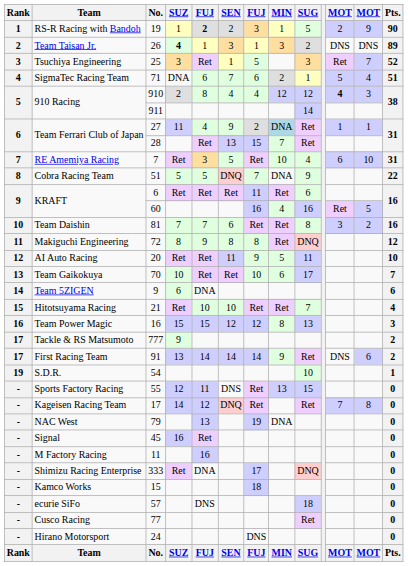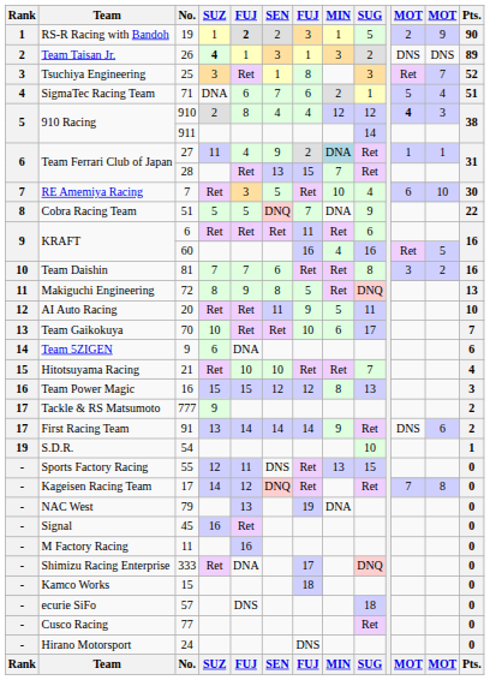 <table class="wikitable" style="font-size:85%; text-align:center">
 <tr>
 <th>Rank</th>
 <th>Team</th>
 <th>No.</th>
 <th><a href='#'>SUZ</a><br></th>
 <th><a href='#'>FUJ</a><br></th>
 <th><a href='#'>SEN</a><br></th>
 <th><a href='#'>FUJ</a><br></th>
 <th><a href='#'>MIN</a><br></th>
 <th><a href='#'>SUG</a><br></th>
 <th rowspan="34"></th>
 <th><a href='#'>MOT</a><br></th>
 <th><a href='#'>MOT</a><br></th>
 <th>Pts.</th>
 </tr>
 <tr>
 <th>1</th>
 <td align="left">RS-R Racing with <a href='#'>Bandoh</a></td>
 <td>19</td>
 <td bgcolor="#FFFFBF">1</td>
 <td bgcolor="#DFDFDF"><strong>2</strong></td>
 <td bgcolor="#DFDFDF">2</td>
 <td bgcolor="#FFDF9F">3</td>
 <td bgcolor="#FFFFBF">1</td>
 <td bgcolor="#DFFFDF">5</td>
 <td bgcolor="#CFCFFF">2</td>
 <td bgcolor="#CFCFFF">9</td>
 <th>90</th>
 </tr>
 <tr>
 <th>2</th>
 <td align="left"><a href='#'>Team Taisan Jr.</a></td>
 <td>26</td>
 <td bgcolor="#DFFFDF"><strong>4</strong></td>
 <td bgcolor="#FFFFBF">1</td>
 <td bgcolor="#FFDF9F">3</td>
 <td bgcolor="#FFFFBF">1</td>
 <td bgcolor="#FFDF9F">3</td>
 <td bgcolor="#DFDFDF">2</td>
 <td>DNS</td>
 <td>DNS</td>
 <th>89</th>
 </tr>
 <tr>
 <th>3</th>
 <td align="left">Tsuchiya Engineering</td>
 <td>25</td>
 <td bgcolor="#FFDF9F">3</td>
 <td bgcolor="#EFCFFF">Ret</td>
 <td bgcolor="#FFFFBF">1</td>
-<td bgcolor="#DFFFDF">5</td>
+<td bgcolor="#DFFFDF">8</td>
 <td></td>
 <td bgcolor="#FFDF9F">3</td>
 <td bgcolor="#EFCFFF">Ret</td>
 <td bgcolor="#CFCFFF">7</td>
 <th>52</th>
 </tr>
 <tr>
 <th>4</th>
 <td align="left">SigmaTec Racing Team</td>
 <td>71</td>
 <td>DNA</td>
 <td bgcolor="#DFFFDF">6</td>
 <td bgcolor="#DFFFDF">7</td>
 <td bgcolor="#DFFFDF">6</td>
 <td bgcolor="#DFDFDF">2</td>
 <td bgcolor="#FFFFBF">1</td>
 <td bgcolor="#CFCFFF">5</td>
 <td bgcolor="#CFCFFF">4</td>
 <th>51</th>
 </tr>
 <tr>
 <th rowspan="2">5</th>
 <td rowspan="2" align="left">910 Racing</td>
 <td>910</td>
 <td bgcolor="#DFDFDF">2</td>
 <td bgcolor="#DFFFDF">8</td>
 <td bgcolor="#DFFFDF">4</td>
 <td bgcolor="#DFFFDF">4</td>
 <td bgcolor="#CFCFFF">12</td>
 <td bgcolor="#CFCFFF">12</td>
 <td bgcolor="#CFCFFF"><strong>4</strong></td>
 <td bgcolor="#CFCFFF">3</td>
 <th rowspan="2">38</th>
 </tr>
 <tr>
 <td>911</td>
 <td></td>
 <td></td>
 <td></td>
 <td></td>
 <td></td>
 <td bgcolor="#CFCFFF">14</td>
 <td></td>
 <td></td>
 </tr>
 <tr>
 <th rowspan="2">6</th>
 <td rowspan="2" align="left">Team Ferrari Club of Japan</td>
 <td>27</td>
 <td bgcolor="#CFCFFF">11</td>
 <td bgcolor="#DFFFDF">4</td>
 <td bgcolor="#DFFFDF">9</td>
 <td bgcolor="#DFDFDF">2</td>
 <td style="background: lightblue;">DNA</td>
 <td bgcolor="#EFCFFF">Ret</td>
 <td bgcolor="#CFCFFF">1</td>
 <td bgcolor="#CFCFFF">1</td>
 <th rowspan="2">31</th>
 </tr>
 <tr>
 <td>28</td>
 <td></td>
 <td bgcolor="#EFCFFF">Ret</td>
 <td bgcolor="#CFCFFF">13</td>
 <td bgcolor="#CFCFFF">15</td>
 <td bgcolor="#DFFFDF">7</td>
 <td bgcolor="#EFCFFF">Ret</td>
 <td></td>
 <td></td>
 </tr>
 <tr>
 <th>7</th>
 <td align="left"><a href='#'>RE Amemiya Racing</a></td>
 <td>7</td>
 <td bgcolor="#EFCFFF">Ret</td>
 <td bgcolor="#FFDF9F">3</td>
 <td bgcolor="#DFFFDF">5</td>
 <td bgcolor="#EFCFFF">Ret</td>
 <td bgcolor="#DFFFDF">10</td>
 <td bgcolor="#DFFFDF">4</td>
 <td bgcolor="#CFCFFF">6</td>
 <td bgcolor="#CFCFFF">10</td>
-<th>31</th>
+<th>30</th>
 </tr>
 <tr>
 <th>8</th>
 <td align="left">Cobra Racing Team</td>
 <td>51</td>
 <td bgcolor="#DFFFDF">5</td>
 <td bgcolor="#DFFFDF">5</td>
 <td bgcolor="#FFCFCF">DNQ</td>
 <td bgcolor="#DFFFDF">7</td>
 <td>DNA</td>
 <td bgcolor="#DFFFDF">9</td>
 <td></td>
 <td></td>
 <th>22</th>
 </tr>
 <tr>
 <th rowspan="2">9</th>
 <td rowspan="2" align="left">KRAFT</td>
 <td>6</td>
 <td bgcolor="#EFCFFF">Ret</td>
 <td bgcolor="#EFCFFF">Ret</td>
 <td bgcolor="#EFCFFF">Ret</td>
 <td bgcolor="#CFCFFF">11</td>
 <td bgcolor="#EFCFFF">Ret</td>
 <td bgcolor="#DFFFDF">6</td>
 <td></td>
 <td></td>
 <th rowspan="2">16</th>
 </tr>
 <tr>
 <td>60</td>
 <td></td>
 <td></td>
 <td></td>
 <td bgcolor="#CFCFFF">16</td>
 <td bgcolor="#DFFFDF">4</td>
 <td bgcolor="#CFCFFF">16</td>
 <td bgcolor="#EFCFFF">Ret</td>
 <td bgcolor="#CFCFFF">5</td>
 </tr>
 <tr>
 <th>10</th>
 <td align="left">Team Daishin</td>
 <td>81</td>
 <td bgcolor="#DFFFDF">7</td>
 <td bgcolor="#DFFFDF">7</td>
 <td bgcolor="#DFFFDF">6</td>
 <td bgcolor="#EFCFFF">Ret</td>
 <td bgcolor="#EFCFFF">Ret</td>
 <td bgcolor="#DFFFDF">8</td>
 <td bgcolor="#CFCFFF">3</td>
 <td bgcolor="#CFCFFF">2</td>
 <th>16</th>
 </tr>
 <tr>
 <th>11</th>
 <td align="left">Makiguchi Engineering</td>
 <td>72</td>
 <td bgcolor="#DFFFDF">8</td>
 <td bgcolor="#DFFFDF">9</td>
 <td bgcolor="#DFFFDF">8</td>
-<td bgcolor="#DFFFDF">8</td>
+<td bgcolor="#DFFFDF">5</td>
 <td bgcolor="#EFCFFF">Ret</td>
 <td bgcolor="#FFCFCF">DNQ</td>
 <td></td>
 <td></td>
-<th>12</th>
+<th>13</th>
 </tr>
 <tr>
 <th>12</th>
 <td align="left">AI Auto Racing</td>
 <td>20</td>
 <td bgcolor="#EFCFFF">Ret</td>
 <td bgcolor="#EFCFFF">Ret</td>
 <td bgcolor="#CFCFFF">11</td>
 <td bgcolor="#DFFFDF">9</td>
 <td bgcolor="#DFFFDF">5</td>
 <td bgcolor="#CFCFFF">11</td>
 <td></td>
 <td></td>
 <th>10</th>
 </tr>
 <tr>
 <th>13</th>
 <td align="left">Team Gaikokuya</td>
 <td>70</td>
 <td bgcolor="#DFFFDF">10</td>
 <td bgcolor="#EFCFFF">Ret</td>
 <td bgcolor="#EFCFFF">Ret</td>
 <td bgcolor="#DFFFDF">10</td>
 <td bgcolor="#DFFFDF">6</td>
 <td bgcolor="#CFCFFF">17</td>
 <td></td>
 <td></td>
 <th>7</th>
 </tr>
 <tr>
 <th>14</th>
 <td align="left"><a href='#'>Team 5ZIGEN</a></td>
 <td>9</td>
 <td bgcolor="#DFFFDF">6</td>
 <td>DNA</td>
 <td></td>
 <td></td>
 <td></td>
 <td></td>
 <td></td>
 <td></td>
 <th>6</th>
 </tr>
 <tr>
 <th>15</th>
 <td align="left">Hitotsuyama Racing</td>
 <td>21</td>
 <td bgcolor="#EFCFFF">Ret</td>
 <td bgcolor="#DFFFDF">10</td>
 <td bgcolor="#DFFFDF">10</td>
 <td bgcolor="#EFCFFF">Ret</td>
 <td bgcolor="#EFCFFF">Ret</td>
 <td bgcolor="#DFFFDF">7</td>
 <td></td>
 <td></td>
 <th>4</th>
 </tr>
 <tr>
 <th>16</th>
 <td align="left">Team Power Magic</td>
 <td>16</td>
 <td bgcolor="#CFCFFF">15</td>
 <td bgcolor="#CFCFFF">15</td>
 <td bgcolor="#CFCFFF">12</td>
 <td bgcolor="#CFCFFF">12</td>
 <td bgcolor="#DFFFDF">8</td>
 <td bgcolor="#CFCFFF">13</td>
 <td></td>
 <td></td>
 <th>3</th>
 </tr>
 <tr>
 <th>17</th>
 <td align="left">Tackle & RS Matsumoto</td>
 <td>777</td>
 <td bgcolor="#DFFFDF">9</td>
 <td></td>
 <td></td>
 <td></td>
 <td></td>
 <td></td>
 <td></td>
 <td></td>
 <th>2</th>
 </tr>
 <tr>
 <th>17</th>
 <td align="left">First Racing Team</td>
 <td>91</td>
 <td bgcolor="#CFCFFF">13</td>
 <td bgcolor="#CFCFFF">14</td>
 <td bgcolor="#CFCFFF">14</td>
 <td bgcolor="#CFCFFF">14</td>
 <td bgcolor="#DFFFDF">9</td>
 <td bgcolor="#EFCFFF">Ret</td>
 <td>DNS</td>
 <td bgcolor="#CFCFFF">6</td>
 <th>2</th>
 </tr>
 <tr>
 <th>19</th>
 <td align="left">S.D.R.</td>
 <td>54</td>
 <td></td>
 <td></td>
 <td></td>
 <td></td>
 <td></td>
 <td bgcolor="#DFFFDF">10</td>
 <td></td>
 <td></td>
 <th>1</th>
 </tr>
 <tr>
 <th>-</th>
 <td align="left">Sports Factory Racing</td>
 <td>55</td>
 <td bgcolor="#CFCFFF">12</td>
 <td bgcolor="#CFCFFF">11</td>
 <td>DNS</td>
 <td bgcolor="#EFCFFF">Ret</td>
 <td bgcolor="#CFCFFF">13</td>
 <td bgcolor="#CFCFFF">15</td>
 <td></td>
 <td></td>
 <th>0</th>
 </tr>
 <tr>
 <th>-</th>
 <td align="left">Kageisen Racing Team</td>
 <td>17</td>
 <td bgcolor="#CFCFFF">14</td>
 <td bgcolor="#CFCFFF">12</td>
 <td bgcolor="#FFCFCF">DNQ</td>
 <td bgcolor="#EFCFFF">Ret</td>
 <td></td>
 <td bgcolor="#EFCFFF">Ret</td>
 <td bgcolor="#CFCFFF">7</td>
 <td bgcolor="#CFCFFF">8</td>
 <th>0</th>
 </tr>
 <tr>
 <th>-</th>
 <td align="left">NAC West</td>
 <td>79</td>
 <td></td>
 <td bgcolor="#CFCFFF">13</td>
 <td></td>
 <td bgcolor="#CFCFFF">19</td>
 <td>DNA</td>
 <td></td>
 <td></td>
 <td></td>
 <th>0</th>
 </tr>
 <tr>
 <th>-</th>
 <td align="left">Signal</td>
 <td>45</td>
 <td bgcolor="#CFCFFF">16</td>
 <td bgcolor="#EFCFFF">Ret</td>
 <td></td>
 <td></td>
 <td></td>
 <td></td>
 <td></td>
 <td></td>
 <th>0</th>
 </tr>
 <tr>
 <th>-</th>
 <td align="left">M Factory Racing</td>
 <td>11</td>
 <td></td>
 <td bgcolor="#CFCFFF">16</td>
 <td></td>
 <td></td>
 <td></td>
 <td></td>
 <td></td>
 <td></td>
 <th>0</th>
 </tr>
 <tr>
 <th>-</th>
 <td align="left">Shimizu Racing Enterprise</td>
 <td>333</td>
 <td bgcolor="#EFCFFF">Ret</td>
 <td>DNA</td>
 <td></td>
 <td bgcolor="#CFCFFF">17</td>
 <td></td>
 <td bgcolor="#FFCFCF">DNQ</td>
 <td></td>
 <td></td>
 <th>0</th>
 </tr>
 <tr>
 <th>-</th>
 <td align="left">Kamco Works</td>
 <td>15</td>
 <td></td>
 <td></td>
 <td></td>
 <td bgcolor="#CFCFFF">18</td>
 <td></td>
 <td></td>
 <td></td>
 <td></td>
 <th>0</th>
 </tr>
 <tr>
 <th>-</th>
 <td align="left">ecurie SiFo</td>
 <td>57</td>
 <td></td>
 <td>DNS</td>
 <td></td>
 <td></td>
 <td></td>
 <td bgcolor="#CFCFFF">18</td>
 <td></td>
 <td></td>
 <th>0</th>
 </tr>
 <tr>
 <th>-</th>
 <td align="left">Cusco Racing</td>
 <td>77</td>
 <td></td>
 <td></td>
 <td></td>
 <td></td>
 <td></td>
 <td bgcolor="#EFCFFF">Ret</td>
 <td></td>
 <td></td>
 <th>0</th>
 </tr>
 <tr>
 <th>-</th>
 <td align="left">Hirano Motorsport</td>
 <td>24</td>
 <td></td>
 <td></td>
 <td></td>
 <td>DNS</td>
 <td></td>
 <td></td>
 <td></td>
 <td></td>
 <th>0</th>
 </tr>
 <tr>
 <th>Rank</th>
 <th>Team</th>
 <th>No.</th>
 <th><a href='#'>SUZ</a><br></th>
 <th><a href='#'>FUJ</a><br></th>
 <th><a href='#'>SEN</a><br></th>
 <th><a href='#'>FUJ</a><br></th>
 <th><a href='#'>MIN</a><br></th>
 <th><a href='#'>SUG</a><br></th>
 <th><a href='#'>MOT</a><br></th>
 <th><a href='#'>MOT</a><br></th>
 <th>Pts.</th>
 </tr>
 </table>
